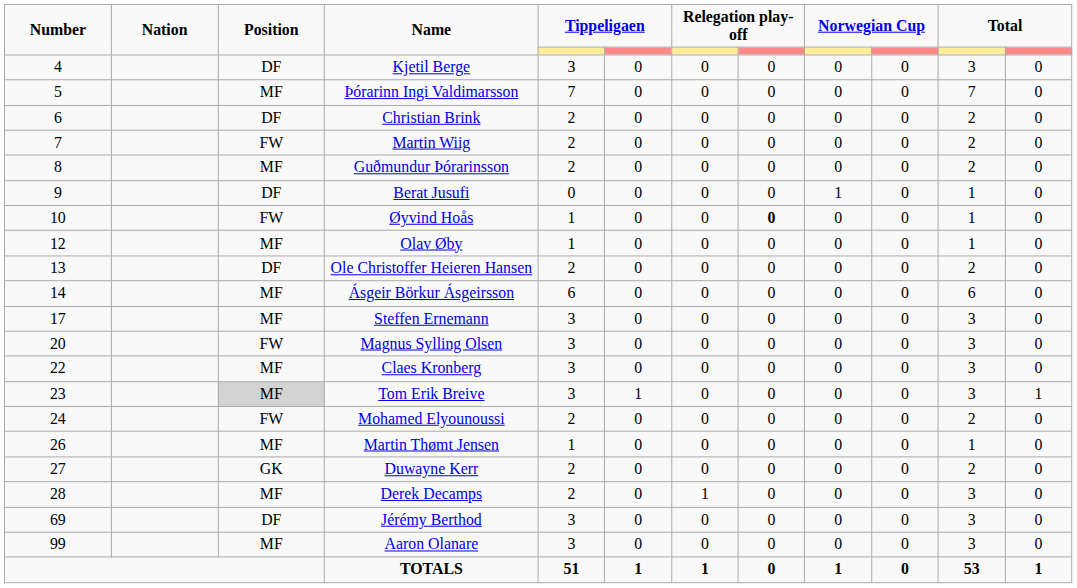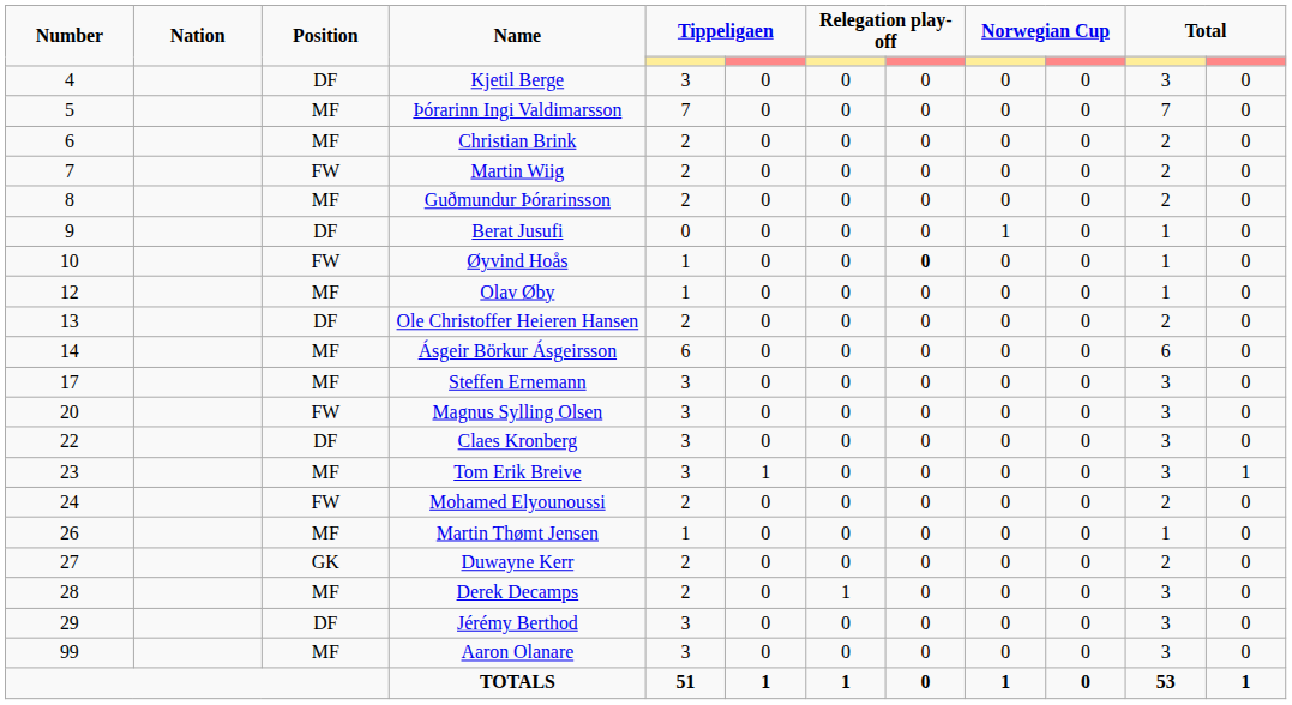 <table class="wikitable" style="font-size: 100%; text-align: center;">
 <tr>
 <td rowspan=2 width="10%" align=center><strong>Number</strong></td>
 <td rowspan=2 width="10%" align=center><strong>Nation</strong></td>
 <td rowspan=2 width="10%" align=center><strong>Position</strong></td>
 <td rowspan=2 width="20%" align=center><strong>Name</strong></td>
 <td colspan=2 align=center><strong><a href='#'>Tippeligaen</a></strong></td>
 <td colspan=2 align=center><strong>Relegation play-off</strong></td>
 <td colspan=2 align=center><strong><a href='#'>Norwegian Cup</a></strong></td>
 <td colspan=2 align=center><strong>Total</strong></td>
 </tr>
 <tr>
 <th width=60 style="background: #FFEE99"></th>
 <th width=60 style="background: #FF8888"></th>
 <th width=60 style="background: #FFEE99"></th>
 <th width=60 style="background: #FF8888"></th>
 <th width=60 style="background: #FFEE99"></th>
 <th width=60 style="background: #FF8888"></th>
 <th width=60 style="background: #FFEE99"></th>
 <th width=60 style="background: #FF8888"></th>
 </tr>
 <tr>
 <td>4</td>
 <td></td>
 <td>DF</td>
 <td><a href='#'>Kjetil Berge</a></td>
 <td>3</td>
 <td>0</td>
 <td>0</td>
 <td>0</td>
 <td>0</td>
 <td>0</td>
 <td>3</td>
 <td>0</td>
 </tr>
 <tr>
 <td>5</td>
 <td></td>
 <td>MF</td>
 <td><a href='#'>Þórarinn Ingi Valdimarsson</a></td>
 <td>7</td>
 <td>0</td>
 <td>0</td>
 <td>0</td>
 <td>0</td>
 <td>0</td>
 <td>7</td>
 <td>0</td>
 </tr>
 <tr>
 <td>6</td>
 <td></td>
-<td>DF</td>
+<td>MF</td>
 <td><a href='#'>Christian Brink</a></td>
 <td>2</td>
 <td>0</td>
 <td>0</td>
 <td>0</td>
 <td>0</td>
 <td>0</td>
 <td>2</td>
 <td>0</td>
 </tr>
 <tr>
 <td>7</td>
 <td></td>
 <td>FW</td>
 <td><a href='#'>Martin Wiig</a></td>
 <td>2</td>
 <td>0</td>
 <td>0</td>
 <td>0</td>
 <td>0</td>
 <td>0</td>
 <td>2</td>
 <td>0</td>
 </tr>
 <tr>
 <td>8</td>
 <td></td>
 <td>MF</td>
 <td><a href='#'>Guðmundur Þórarinsson</a></td>
 <td>2</td>
 <td>0</td>
 <td>0</td>
 <td>0</td>
 <td>0</td>
 <td>0</td>
 <td>2</td>
 <td>0</td>
 </tr>
 <tr>
 <td>9</td>
 <td></td>
 <td>DF</td>
 <td><a href='#'>Berat Jusufi</a></td>
 <td>0</td>
 <td>0</td>
 <td>0</td>
 <td>0</td>
 <td>1</td>
 <td>0</td>
 <td>1</td>
 <td>0</td>
 </tr>
 <tr>
 <td>10</td>
 <td></td>
 <td>FW</td>
 <td><a href='#'>Øyvind Hoås</a></td>
 <td>1</td>
 <td>0</td>
 <td>0</td>
 <td><strong>0</strong></td>
 <td>0</td>
 <td>0</td>
 <td>1</td>
 <td>0</td>
 </tr>
 <tr>
 <td>12</td>
 <td></td>
 <td>MF</td>
 <td><a href='#'>Olav Øby</a></td>
 <td>1</td>
 <td>0</td>
 <td>0</td>
 <td>0</td>
 <td>0</td>
 <td>0</td>
 <td>1</td>
 <td>0</td>
 </tr>
 <tr>
 <td>13</td>
 <td></td>
 <td>DF</td>
 <td><a href='#'>Ole Christoffer Heieren Hansen</a></td>
 <td>2</td>
 <td>0</td>
 <td>0</td>
 <td>0</td>
 <td>0</td>
 <td>0</td>
 <td>2</td>
 <td>0</td>
 </tr>
 <tr>
 <td>14</td>
 <td></td>
 <td>MF</td>
 <td><a href='#'>Ásgeir Börkur Ásgeirsson</a></td>
 <td>6</td>
 <td>0</td>
 <td>0</td>
 <td>0</td>
 <td>0</td>
 <td>0</td>
 <td>6</td>
 <td>0</td>
 </tr>
 <tr>
 <td>17</td>
 <td></td>
 <td>MF</td>
 <td><a href='#'>Steffen Ernemann</a></td>
 <td>3</td>
 <td>0</td>
 <td>0</td>
 <td>0</td>
 <td>0</td>
 <td>0</td>
 <td>3</td>
 <td>0</td>
 </tr>
 <tr>
 <td>20</td>
 <td></td>
 <td>FW</td>
 <td><a href='#'>Magnus Sylling Olsen</a></td>
 <td>3</td>
 <td>0</td>
 <td>0</td>
 <td>0</td>
 <td>0</td>
 <td>0</td>
 <td>3</td>
 <td>0</td>
 </tr>
 <tr>
 <td>22</td>
 <td></td>
-<td>MF</td>
+<td>DF</td>
 <td><a href='#'>Claes Kronberg</a></td>
 <td>3</td>
 <td>0</td>
 <td>0</td>
 <td>0</td>
 <td>0</td>
 <td>0</td>
 <td>3</td>
 <td>0</td>
 </tr>
 <tr>
 <td>23</td>
 <td></td>
-<td style="background: lightgrey;">MF</td>
+<td>MF</td>
 <td><a href='#'>Tom Erik Breive</a></td>
 <td>3</td>
 <td>1</td>
 <td>0</td>
 <td>0</td>
 <td>0</td>
 <td>0</td>
 <td>3</td>
 <td>1</td>
 </tr>
 <tr>
 <td>24</td>
 <td></td>
 <td>FW</td>
 <td><a href='#'>Mohamed Elyounoussi</a></td>
 <td>2</td>
 <td>0</td>
 <td>0</td>
 <td>0</td>
 <td>0</td>
 <td>0</td>
 <td>2</td>
 <td>0</td>
 </tr>
 <tr>
 <td>26</td>
 <td></td>
 <td>MF</td>
 <td><a href='#'>Martin Thømt Jensen</a></td>
 <td>1</td>
 <td>0</td>
 <td>0</td>
 <td>0</td>
 <td>0</td>
 <td>0</td>
 <td>1</td>
 <td>0</td>
 </tr>
 <tr>
 <td>27</td>
 <td></td>
 <td>GK</td>
 <td><a href='#'>Duwayne Kerr</a></td>
 <td>2</td>
 <td>0</td>
 <td>0</td>
 <td>0</td>
 <td>0</td>
 <td>0</td>
 <td>2</td>
 <td>0</td>
 </tr>
 <tr>
 <td>28</td>
 <td></td>
 <td>MF</td>
 <td><a href='#'>Derek Decamps</a></td>
 <td>2</td>
 <td>0</td>
 <td>1</td>
 <td>0</td>
 <td>0</td>
 <td>0</td>
 <td>3</td>
 <td>0</td>
 </tr>
 <tr>
-<td>69</td>
+<td>29</td>
 <td></td>
 <td>DF</td>
 <td><a href='#'>Jérémy Berthod</a></td>
 <td>3</td>
 <td>0</td>
 <td>0</td>
 <td>0</td>
 <td>0</td>
 <td>0</td>
 <td>3</td>
 <td>0</td>
 </tr>
 <tr>
 <td>99</td>
 <td></td>
 <td>MF</td>
 <td><a href='#'>Aaron Olanare</a></td>
 <td>3</td>
 <td>0</td>
 <td>0</td>
 <td>0</td>
 <td>0</td>
 <td>0</td>
 <td>3</td>
 <td>0</td>
 </tr>
 <tr>
 <td colspan=3></td>
 <td><strong>TOTALS</strong></td>
 <td><strong>51</strong></td>
 <td><strong>1</strong></td>
 <td><strong>1</strong></td>
 <td><strong>0</strong></td>
 <td><strong>1</strong></td>
 <td><strong>0</strong></td>
 <td><strong>53</strong></td>
 <td><strong>1</strong></td>
 </tr>
 </table>
